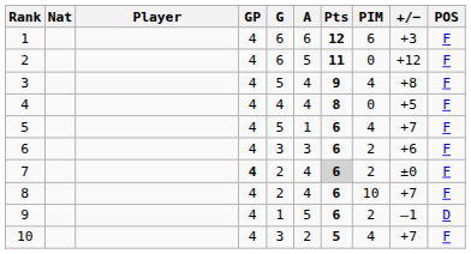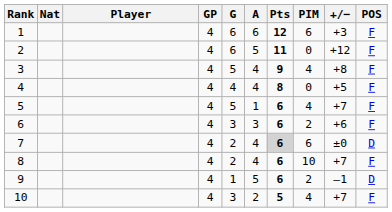 <table class="wikitable sortable" style="text-align:center;">
 <tr>
 <th width=30>Rank</th>
 <th width=20>Nat</th>
 <th width=150>Player</th>
 <th width=20>GP</th>
 <th width=20>G</th>
 <th width=20>A</th>
 <th width=20><strong>Pts</strong></th>
 <th width="30">PIM</th>
 <th width="30">+/−</th>
 <th width=30>POS</th>
 </tr>
 <tr>
 <td>1</td>
 <td></td>
 <td align=left></td>
 <td>4</td>
 <td>6</td>
 <td>6</td>
 <td><strong>12</strong></td>
 <td>6</td>
 <td>+3</td>
 <td><a href='#'>F</a></td>
 </tr>
 <tr>
 <td>2</td>
 <td></td>
 <td align=left></td>
 <td>4</td>
 <td>6</td>
 <td>5</td>
 <td><strong>11</strong></td>
 <td>0</td>
 <td>+12</td>
 <td><a href='#'>F</a></td>
 </tr>
 <tr>
 <td>3</td>
 <td></td>
 <td align=left></td>
 <td>4</td>
 <td>5</td>
 <td>4</td>
 <td><strong>9</strong></td>
 <td>4</td>
 <td>+8</td>
 <td><a href='#'>F</a></td>
 </tr>
 <tr>
 <td>4</td>
 <td></td>
 <td align=left></td>
 <td>4</td>
 <td>4</td>
 <td>4</td>
 <td><strong>8</strong></td>
 <td>0</td>
 <td>+5</td>
 <td><a href='#'>F</a></td>
 </tr>
 <tr>
 <td>5</td>
 <td></td>
 <td align=left></td>
 <td>4</td>
 <td>5</td>
 <td>1</td>
 <td><strong>6</strong></td>
 <td>4</td>
 <td>+7</td>
 <td><a href='#'>F</a></td>
 </tr>
 <tr>
 <td>6</td>
 <td></td>
 <td align=left></td>
 <td>4</td>
 <td>3</td>
 <td>3</td>
 <td><strong>6</strong></td>
 <td>2</td>
 <td>+6</td>
 <td><a href='#'>F</a></td>
 </tr>
 <tr>
 <td>7</td>
 <td></td>
 <td align=left></td>
-<td><strong>4</strong></td>
+<td>4</td>
 <td>2</td>
 <td>4</td>
 <td style="background: lightgrey;"><strong>6</strong></td>
-<td>2</td>
+<td>6</td>
 <td>±0</td>
-<td><a href='#'>F</a></td>
+<td><a href='#'>D</a></td>
 </tr>
 <tr>
 <td>8</td>
 <td></td>
 <td align=left></td>
 <td>4</td>
 <td>2</td>
 <td>4</td>
 <td><strong>6</strong></td>
 <td>10</td>
 <td>+7</td>
 <td><a href='#'>F</a></td>
 </tr>
 <tr>
 <td>9</td>
 <td></td>
 <td align=left></td>
 <td>4</td>
 <td>1</td>
 <td>5</td>
 <td><strong>6</strong></td>
 <td>2</td>
 <td>–1</td>
 <td><a href='#'>D</a></td>
 </tr>
 <tr>
 <td>10</td>
 <td></td>
 <td align=left></td>
 <td>4</td>
 <td>3</td>
 <td>2</td>
 <td><strong>5</strong></td>
 <td>4</td>
 <td>+7</td>
 <td><a href='#'>F</a></td>
 </tr>
 </table>
